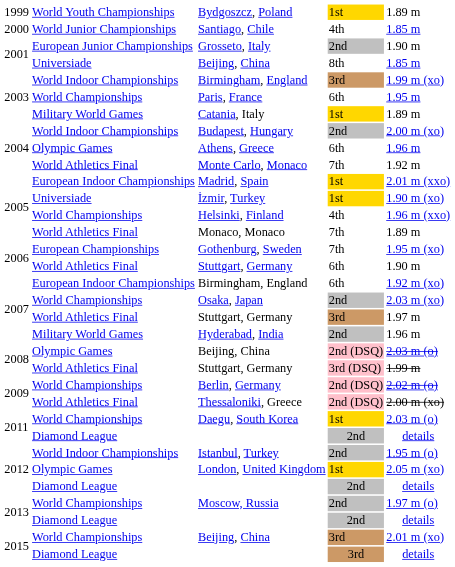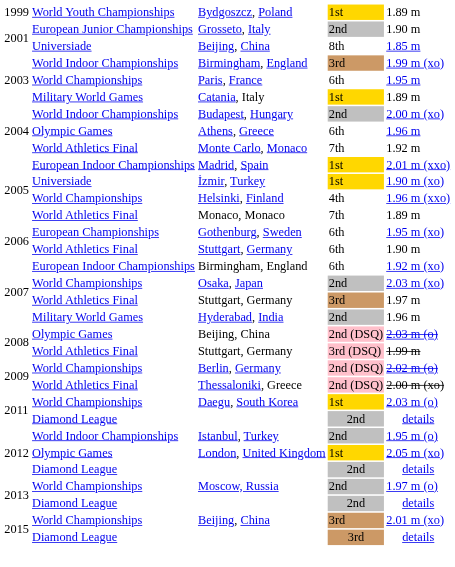 <table>
 <tr>
 <td>1999</td>
 <td><a href='#'>World Youth Championships</a></td>
 <td><a href='#'>Bydgoszcz</a>, <a href='#'>Poland</a></td>
 <td bgcolor=gold>1st</td>
 <td>1.89 m</td>
-</tr>
-<tr>
-<td>2000</td>
-<td><a href='#'>World Junior Championships</a></td>
-<td><a href='#'>Santiago</a>, <a href='#'>Chile</a></td>
-<td>4th</td>
-<td><a href='#'>1.85 m</a></td>
 </tr>
 <tr>
 <td rowspan=2>2001</td>
 <td><a href='#'>European Junior Championships</a></td>
 <td><a href='#'>Grosseto</a>, <a href='#'>Italy</a></td>
 <td bgcolor=silver>2nd</td>
 <td>1.90 m</td>
 </tr>
 <tr>
 <td><a href='#'>Universiade</a></td>
 <td><a href='#'>Beijing</a>, <a href='#'>China</a></td>
 <td>8th</td>
 <td><a href='#'>1.85 m</a></td>
 </tr>
 <tr>
 <td rowspan=3>2003</td>
 <td><a href='#'>World Indoor Championships</a></td>
 <td><a href='#'>Birmingham</a>, <a href='#'>England</a></td>
 <td bgcolor=cc9966>3rd</td>
 <td><a href='#'>1.99 m (xo)</a></td>
 </tr>
 <tr>
 <td><a href='#'>World Championships</a></td>
 <td><a href='#'>Paris</a>, <a href='#'>France</a></td>
 <td>6th</td>
 <td><a href='#'>1.95 m</a></td>
 </tr>
 <tr>
 <td><a href='#'>Military World Games</a></td>
 <td><a href='#'>Catania</a>, Italy</td>
 <td bgcolor=gold>1st</td>
 <td>1.89 m</td>
 </tr>
 <tr>
 <td rowspan=3>2004</td>
 <td><a href='#'>World Indoor Championships</a></td>
 <td><a href='#'>Budapest</a>, <a href='#'>Hungary</a></td>
 <td bgcolor=silver>2nd</td>
 <td><a href='#'>2.00 m (xo)</a></td>
 </tr>
 <tr>
 <td><a href='#'>Olympic Games</a></td>
 <td><a href='#'>Athens</a>, <a href='#'>Greece</a></td>
 <td>6th</td>
 <td><a href='#'>1.96 m</a></td>
 </tr>
 <tr>
 <td><a href='#'>World Athletics Final</a></td>
 <td><a href='#'>Monte Carlo</a>, <a href='#'>Monaco</a></td>
 <td>7th</td>
 <td>1.92 m</td>
 </tr>
 <tr>
 <td rowspan=4>2005</td>
 <td><a href='#'>European Indoor Championships</a></td>
 <td><a href='#'>Madrid</a>, <a href='#'>Spain</a></td>
 <td bgcolor=gold>1st</td>
 <td><a href='#'>2.01 m (xxo)</a></td>
 </tr>
 <tr>
 <td><a href='#'>Universiade</a></td>
 <td><a href='#'>İzmir</a>, <a href='#'>Turkey</a></td>
 <td bgcolor=gold>1st</td>
 <td><a href='#'>1.90 m (xo)</a></td>
 </tr>
 <tr>
 <td><a href='#'>World Championships</a></td>
 <td><a href='#'>Helsinki</a>, <a href='#'>Finland</a></td>
 <td>4th</td>
 <td><a href='#'>1.96 m (xxo)</a></td>
 </tr>
 <tr>
 <td><a href='#'>World Athletics Final</a></td>
 <td>Monaco, Monaco</td>
 <td>7th</td>
 <td>1.89 m</td>
 </tr>
 <tr>
 <td rowspan=2>2006</td>
 <td><a href='#'>European Championships</a></td>
 <td><a href='#'>Gothenburg</a>, <a href='#'>Sweden</a></td>
-<td>7th</td>
+<td>6th</td>
 <td><a href='#'>1.95 m (xo)</a></td>
 </tr>
 <tr>
 <td><a href='#'>World Athletics Final</a></td>
 <td><a href='#'>Stuttgart</a>, <a href='#'>Germany</a></td>
 <td>6th</td>
 <td>1.90 m</td>
 </tr>
 <tr>
 <td rowspan=4>2007</td>
 <td><a href='#'>European Indoor Championships</a></td>
 <td>Birmingham, England</td>
 <td>6th</td>
 <td><a href='#'>1.92 m (xo)</a></td>
 </tr>
 <tr>
 <td><a href='#'>World Championships</a></td>
 <td><a href='#'>Osaka</a>, <a href='#'>Japan</a></td>
 <td bgcolor=silver>2nd</td>
 <td><a href='#'>2.03 m (xo)</a></td>
 </tr>
 <tr>
 <td><a href='#'>World Athletics Final</a></td>
 <td>Stuttgart, Germany</td>
 <td bgcolor=cc9966>3rd</td>
 <td>1.97 m</td>
 </tr>
 <tr>
 <td><a href='#'>Military World Games</a></td>
 <td><a href='#'>Hyderabad</a>, <a href='#'>India</a></td>
 <td bgcolor=silver>2nd</td>
 <td>1.96 m</td>
 </tr>
 <tr>
 <td rowspan=2>2008</td>
 <td><a href='#'>Olympic Games</a></td>
 <td>Beijing, China</td>
 <td bgcolor=pink>2nd (DSQ)</td>
 <td><a href='#'><s>2.03 m (o)</s></a></td>
 </tr>
 <tr>
 <td><a href='#'>World Athletics Final</a></td>
 <td>Stuttgart, Germany</td>
 <td bgcolor=pink>3rd (DSQ)</td>
 <td><s>1.99 m</s></td>
 </tr>
 <tr>
 <td rowspan=2>2009</td>
 <td><a href='#'>World Championships</a></td>
 <td><a href='#'>Berlin</a>, <a href='#'>Germany</a></td>
 <td bgcolor=pink>2nd (DSQ)</td>
 <td><a href='#'><s>2.02 m (o)</s></a></td>
 </tr>
 <tr>
 <td><a href='#'>World Athletics Final</a></td>
 <td><a href='#'>Thessaloniki</a>, Greece</td>
 <td bgcolor=pink>2nd (DSQ)</td>
 <td><s>2.00 m (xo)</s></td>
 </tr>
 <tr>
 <td rowspan=2>2011</td>
 <td><a href='#'>World Championships</a></td>
 <td><a href='#'>Daegu</a>, <a href='#'>South Korea</a></td>
 <td bgcolor=gold>1st</td>
 <td><a href='#'>2.03 m (o)</a></td>
 </tr>
 <tr>
 <td colspan=2><a href='#'>Diamond League</a></td>
 <td align=center bgcolor=silver>2nd</td>
 <td align=center><a href='#'>details</a></td>
 </tr>
 <tr>
 <td rowspan=3>2012</td>
 <td><a href='#'>World Indoor Championships</a></td>
 <td><a href='#'>Istanbul</a>, <a href='#'>Turkey</a></td>
 <td bgcolor=silver>2nd</td>
 <td><a href='#'>1.95 m (o)</a></td>
 </tr>
 <tr>
 <td><a href='#'>Olympic Games</a></td>
 <td><a href='#'>London</a>, <a href='#'>United Kingdom</a></td>
 <td bgcolor=gold>1st</td>
 <td><a href='#'>2.05 m (xo)</a></td>
 </tr>
 <tr>
 <td colspan=2><a href='#'>Diamond League</a></td>
 <td align=center bgcolor=silver>2nd</td>
 <td align=center><a href='#'>details</a></td>
 </tr>
 <tr>
 <td rowspan=2>2013</td>
 <td><a href='#'>World Championships</a></td>
 <td><a href='#'>Moscow, Russia</a></td>
 <td bgcolor=silver>2nd</td>
 <td><a href='#'>1.97 m (o)</a></td>
 </tr>
 <tr>
 <td colspan=2><a href='#'>Diamond League</a></td>
 <td align=center bgcolor=silver>2nd</td>
 <td align=center><a href='#'>details</a></td>
 </tr>
 <tr>
 <td rowspan=2>2015</td>
 <td><a href='#'>World Championships</a></td>
 <td><a href='#'>Beijing</a>, <a href='#'>China</a></td>
 <td bgcolor=cc9966>3rd</td>
 <td><a href='#'>2.01 m (xo)</a></td>
 </tr>
 <tr>
 <td colspan=2><a href='#'>Diamond League</a></td>
 <td align=center bgcolor=cc9966>3rd</td>
 <td align=center><a href='#'>details</a></td>
 </tr>
 </table>
